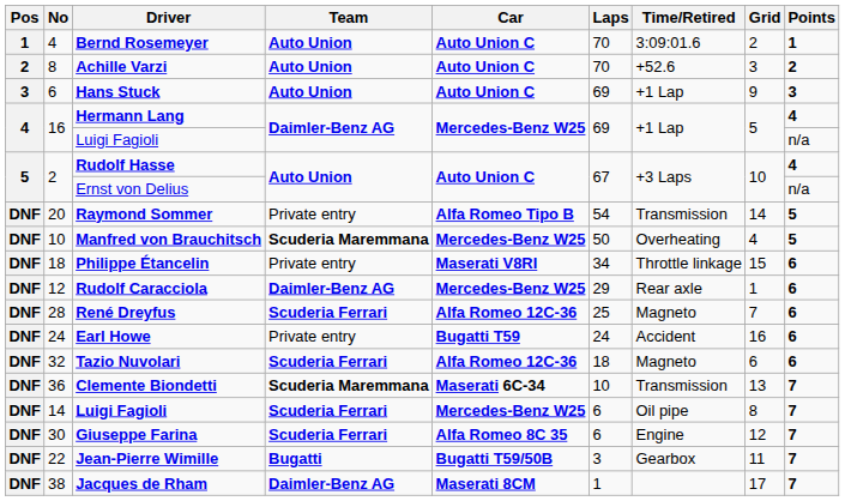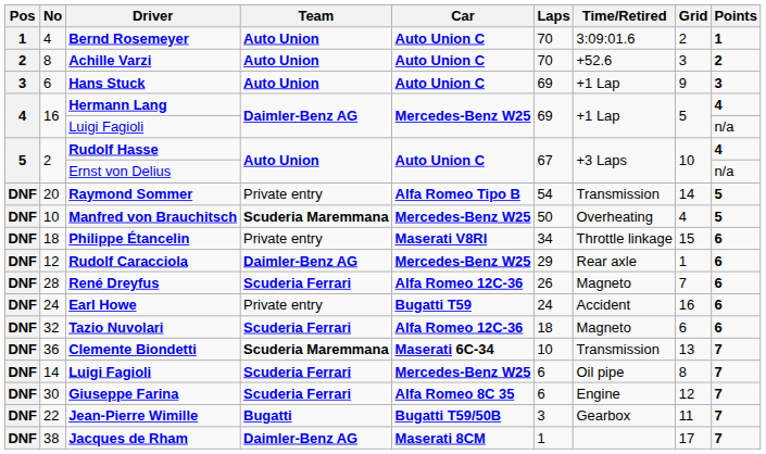 <table class="wikitable" style="font-size: 95%;">
 <tr>
 <th>Pos</th>
 <th>No</th>
 <th>Driver</th>
 <th>Team</th>
 <th>Car</th>
 <th>Laps</th>
 <th>Time/Retired</th>
 <th>Grid</th>
 <th>Points</th>
 </tr>
 <tr>
 <th>1</th>
 <td>4</td>
 <td> <strong><a href='#'>Bernd Rosemeyer</a></strong></td>
 <td><strong><a href='#'>Auto Union</a></strong></td>
 <td><strong><a href='#'>Auto Union C</a></strong></td>
 <td>70</td>
 <td>3:09:01.6</td>
 <td>2</td>
 <td><strong>1</strong></td>
 </tr>
 <tr>
 <th>2</th>
 <td>8</td>
 <td> <strong><a href='#'>Achille Varzi</a></strong></td>
 <td><strong><a href='#'>Auto Union</a></strong></td>
 <td><strong><a href='#'>Auto Union C</a></strong></td>
 <td>70</td>
 <td>+52.6</td>
 <td>3</td>
 <td><strong>2</strong></td>
 </tr>
 <tr>
 <th>3</th>
 <td>6</td>
 <td> <strong><a href='#'>Hans Stuck</a></strong></td>
 <td><strong><a href='#'>Auto Union</a></strong></td>
 <td><strong><a href='#'>Auto Union C</a></strong></td>
 <td>69</td>
 <td>+1 Lap</td>
 <td>9</td>
 <td><strong>3</strong></td>
 </tr>
 <tr>
 <th rowspan=2>4</th>
 <td rowspan=2>16</td>
 <td> <strong><a href='#'>Hermann Lang</a></strong></td>
 <td rowspan=2><strong><a href='#'>Daimler-Benz AG</a></strong></td>
 <td rowspan=2><strong><a href='#'>Mercedes-Benz W25</a></strong></td>
 <td rowspan=2>69</td>
 <td rowspan=2>+1 Lap</td>
 <td rowspan=2>5</td>
 <td><strong>4</strong></td>
 </tr>
 <tr>
 <td> <a href='#'>Luigi Fagioli</a></td>
 <td>n/a</td>
 </tr>
 <tr>
 <th rowspan=2>5</th>
 <td rowspan=2>2</td>
 <td> <strong><a href='#'>Rudolf Hasse</a></strong></td>
 <td rowspan=2><strong><a href='#'>Auto Union</a></strong></td>
 <td rowspan=2><strong><a href='#'>Auto Union C</a></strong></td>
 <td rowspan=2>67</td>
 <td rowspan=2>+3 Laps</td>
 <td rowspan=2>10</td>
 <td><strong>4</strong></td>
 </tr>
 <tr>
 <td> <a href='#'>Ernst von Delius</a></td>
 <td>n/a</td>
 </tr>
 <tr>
 <th>DNF</th>
 <td>20</td>
 <td> <strong><a href='#'>Raymond Sommer</a></strong></td>
 <td>Private entry</td>
 <td><strong><a href='#'>Alfa Romeo Tipo B</a></strong></td>
 <td>54</td>
 <td>Transmission</td>
 <td>14</td>
 <td><strong>5</strong></td>
 </tr>
 <tr>
 <th>DNF</th>
 <td>10</td>
 <td> <strong><a href='#'>Manfred von Brauchitsch</a></strong></td>
 <td><strong>Scuderia Maremmana</strong></td>
 <td><strong><a href='#'>Mercedes-Benz W25</a></strong></td>
 <td>50</td>
 <td>Overheating</td>
 <td>4</td>
 <td><strong>5</strong></td>
 </tr>
 <tr>
 <th>DNF</th>
 <td>18</td>
 <td> <strong><a href='#'>Philippe Étancelin</a></strong></td>
 <td>Private entry</td>
 <td><strong><a href='#'>Maserati V8RI</a></strong></td>
 <td>34</td>
 <td>Throttle linkage</td>
 <td>15</td>
 <td><strong>6</strong></td>
 </tr>
 <tr>
 <th>DNF</th>
 <td>12</td>
 <td> <strong><a href='#'>Rudolf Caracciola</a></strong></td>
 <td><strong><a href='#'>Daimler-Benz AG</a></strong></td>
 <td><strong><a href='#'>Mercedes-Benz W25</a></strong></td>
 <td>29</td>
 <td>Rear axle</td>
 <td>1</td>
 <td><strong>6</strong></td>
 </tr>
 <tr>
 <th>DNF</th>
 <td>28</td>
 <td> <strong><a href='#'>René Dreyfus</a></strong></td>
 <td><strong><a href='#'>Scuderia Ferrari</a></strong></td>
 <td><strong><a href='#'>Alfa Romeo 12C-36</a></strong></td>
-<td>25</td>
+<td>26</td>
 <td>Magneto</td>
 <td>7</td>
 <td><strong>6</strong></td>
 </tr>
 <tr>
 <th>DNF</th>
 <td>24</td>
 <td> <strong><a href='#'>Earl Howe</a></strong></td>
 <td>Private entry</td>
 <td><strong><a href='#'>Bugatti T59</a></strong></td>
 <td>24</td>
 <td>Accident</td>
 <td>16</td>
 <td><strong>6</strong></td>
 </tr>
 <tr>
 <th>DNF</th>
 <td>32</td>
 <td> <strong><a href='#'>Tazio Nuvolari</a></strong></td>
 <td><strong><a href='#'>Scuderia Ferrari</a></strong></td>
 <td><strong><a href='#'>Alfa Romeo 12C-36</a></strong></td>
 <td>18</td>
 <td>Magneto</td>
 <td>6</td>
 <td><strong>6</strong></td>
 </tr>
 <tr>
 <th>DNF</th>
 <td>36</td>
 <td> <strong><a href='#'>Clemente Biondetti</a></strong></td>
 <td><strong>Scuderia Maremmana</strong></td>
 <td><strong><a href='#'>Maserati</a> 6C-34</strong></td>
 <td>10</td>
 <td>Transmission</td>
 <td>13</td>
 <td><strong>7</strong></td>
 </tr>
 <tr>
 <th>DNF</th>
 <td>14</td>
 <td> <strong><a href='#'>Luigi Fagioli</a></strong></td>
 <td><strong><a href='#'>Scuderia Ferrari</a></strong></td>
 <td><strong><a href='#'>Mercedes-Benz W25</a></strong></td>
 <td>6</td>
 <td>Oil pipe</td>
 <td>8</td>
 <td><strong>7</strong></td>
 </tr>
 <tr>
 <th>DNF</th>
 <td>30</td>
 <td> <strong><a href='#'>Giuseppe Farina</a></strong></td>
 <td><strong><a href='#'>Scuderia Ferrari</a></strong></td>
 <td><strong><a href='#'>Alfa Romeo 8C 35</a></strong></td>
 <td>6</td>
 <td>Engine</td>
 <td>12</td>
 <td><strong>7</strong></td>
 </tr>
 <tr>
 <th>DNF</th>
 <td>22</td>
 <td> <strong><a href='#'>Jean-Pierre Wimille</a></strong></td>
 <td><strong><a href='#'>Bugatti</a></strong></td>
 <td><strong><a href='#'>Bugatti T59/50B</a></strong></td>
 <td>3</td>
 <td>Gearbox</td>
 <td>11</td>
 <td><strong>7</strong></td>
 </tr>
 <tr>
 <th>DNF</th>
 <td>38</td>
 <td> <strong><a href='#'>Jacques de Rham</a></strong></td>
 <td><strong><a href='#'>Daimler-Benz AG</a></strong></td>
 <td><strong><a href='#'>Maserati 8CM</a></strong></td>
 <td>1</td>
 <td></td>
 <td>17</td>
 <td><strong>7</strong></td>
 </tr>
 </table>
